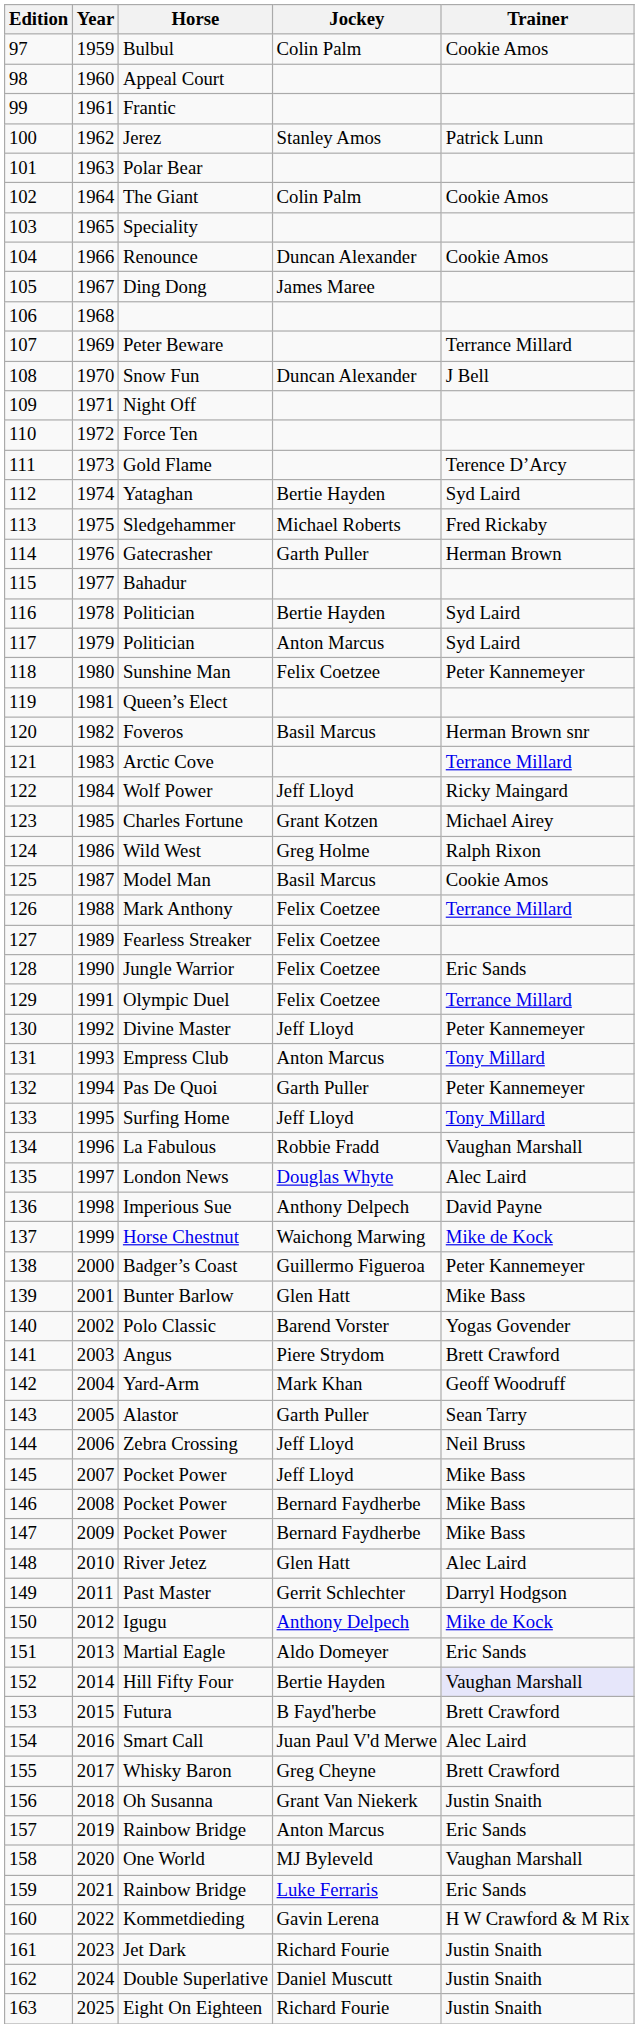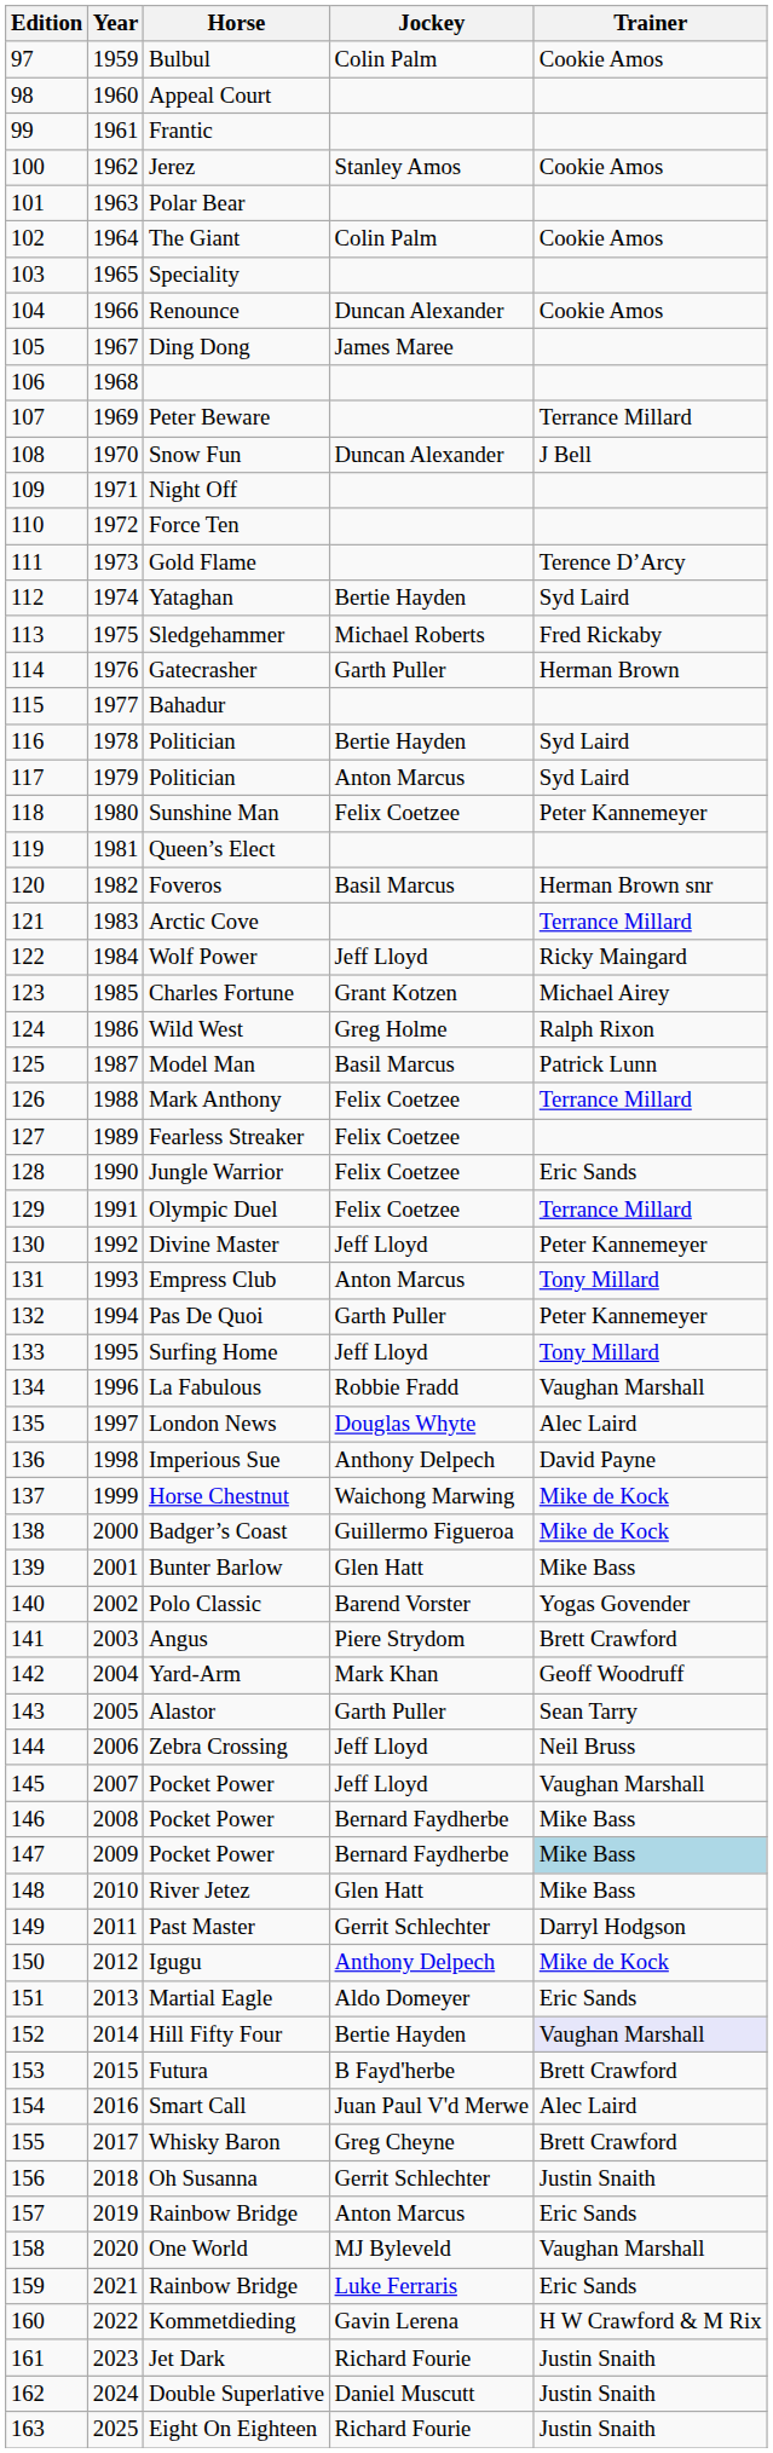 <table class="wikitable">
 <tr>
 <th>Edition</th>
 <th>Year</th>
 <th>Horse</th>
 <th>Jockey</th>
 <th>Trainer</th>
 </tr>
 <tr>
 <td>97</td>
 <td>1959</td>
 <td>Bulbul</td>
 <td>Colin Palm</td>
 <td>Cookie Amos</td>
 </tr>
 <tr>
 <td>98</td>
 <td>1960</td>
 <td>Appeal Court</td>
 <td></td>
 <td></td>
 </tr>
 <tr>
 <td>99</td>
 <td>1961</td>
 <td>Frantic</td>
 <td></td>
 <td></td>
 </tr>
 <tr>
 <td>100</td>
 <td>1962</td>
 <td>Jerez</td>
 <td>Stanley Amos</td>
-<td>Patrick Lunn</td>
+<td>Cookie Amos</td>
 </tr>
 <tr>
 <td>101</td>
 <td>1963</td>
 <td>Polar Bear</td>
 <td></td>
 <td></td>
 </tr>
 <tr>
 <td>102</td>
 <td>1964</td>
 <td>The Giant</td>
 <td>Colin Palm</td>
 <td>Cookie Amos</td>
 </tr>
 <tr>
 <td>103</td>
 <td>1965</td>
 <td>Speciality</td>
 <td></td>
 <td></td>
 </tr>
 <tr>
 <td>104</td>
 <td>1966</td>
 <td>Renounce</td>
 <td>Duncan Alexander</td>
 <td>Cookie Amos</td>
 </tr>
 <tr>
 <td>105</td>
 <td>1967</td>
 <td>Ding Dong</td>
 <td>James Maree</td>
 <td></td>
 </tr>
 <tr>
 <td>106</td>
 <td>1968</td>
 <td></td>
 <td></td>
 <td></td>
 </tr>
 <tr>
 <td>107</td>
 <td>1969</td>
 <td>Peter Beware</td>
 <td></td>
 <td>Terrance Millard</td>
 </tr>
 <tr>
 <td>108</td>
 <td>1970</td>
 <td>Snow Fun</td>
 <td>Duncan Alexander</td>
 <td>J Bell</td>
 </tr>
 <tr>
 <td>109</td>
 <td>1971</td>
 <td>Night Off</td>
 <td></td>
 <td></td>
 </tr>
 <tr>
 <td>110</td>
 <td>1972</td>
 <td>Force Ten</td>
 <td></td>
 <td></td>
 </tr>
 <tr>
 <td>111</td>
 <td>1973</td>
 <td>Gold Flame</td>
 <td></td>
 <td>Terence D’Arcy</td>
 </tr>
 <tr>
 <td>112</td>
 <td>1974</td>
 <td>Yataghan</td>
 <td>Bertie Hayden</td>
 <td>Syd Laird</td>
 </tr>
 <tr>
 <td>113</td>
 <td>1975</td>
 <td>Sledgehammer</td>
 <td>Michael Roberts</td>
 <td>Fred Rickaby</td>
 </tr>
 <tr>
 <td>114</td>
 <td>1976</td>
 <td>Gatecrasher</td>
 <td>Garth Puller</td>
 <td>Herman Brown</td>
 </tr>
 <tr>
 <td>115</td>
 <td>1977</td>
 <td>Bahadur</td>
 <td></td>
 <td></td>
 </tr>
 <tr>
 <td>116</td>
 <td>1978</td>
 <td>Politician</td>
 <td>Bertie Hayden</td>
 <td>Syd Laird</td>
 </tr>
 <tr>
 <td>117</td>
 <td>1979</td>
 <td>Politician</td>
 <td>Anton Marcus</td>
 <td>Syd Laird</td>
 </tr>
 <tr>
 <td>118</td>
 <td>1980</td>
 <td>Sunshine Man</td>
 <td>Felix Coetzee</td>
 <td>Peter Kannemeyer</td>
 </tr>
 <tr>
 <td>119</td>
 <td>1981</td>
 <td>Queen’s Elect</td>
 <td></td>
 <td></td>
 </tr>
 <tr>
 <td>120</td>
 <td>1982</td>
 <td>Foveros</td>
 <td>Basil Marcus</td>
 <td>Herman Brown snr</td>
 </tr>
 <tr>
 <td>121</td>
 <td>1983</td>
 <td>Arctic Cove</td>
 <td></td>
 <td><a href='#'>Terrance Millard</a></td>
 </tr>
 <tr>
 <td>122</td>
 <td>1984</td>
 <td>Wolf Power</td>
 <td>Jeff Lloyd</td>
 <td>Ricky Maingard</td>
 </tr>
 <tr>
 <td>123</td>
 <td>1985</td>
 <td>Charles Fortune</td>
 <td>Grant Kotzen</td>
 <td>Michael Airey</td>
 </tr>
 <tr>
 <td>124</td>
 <td>1986</td>
 <td>Wild West</td>
 <td>Greg Holme</td>
 <td>Ralph Rixon</td>
 </tr>
 <tr>
 <td>125</td>
 <td>1987</td>
 <td>Model Man</td>
 <td>Basil Marcus</td>
-<td>Cookie Amos</td>
+<td>Patrick Lunn</td>
 </tr>
 <tr>
 <td>126</td>
 <td>1988</td>
 <td>Mark Anthony</td>
 <td>Felix Coetzee</td>
 <td><a href='#'>Terrance Millard</a></td>
 </tr>
 <tr>
 <td>127</td>
 <td>1989</td>
 <td>Fearless Streaker</td>
 <td>Felix Coetzee</td>
 <td></td>
 </tr>
 <tr>
 <td>128</td>
 <td>1990</td>
 <td>Jungle Warrior</td>
 <td>Felix Coetzee</td>
 <td>Eric Sands</td>
 </tr>
 <tr>
 <td>129</td>
 <td>1991</td>
 <td>Olympic Duel</td>
 <td>Felix Coetzee</td>
 <td><a href='#'>Terrance Millard</a></td>
 </tr>
 <tr>
 <td>130</td>
 <td>1992</td>
 <td>Divine Master</td>
 <td>Jeff Lloyd</td>
 <td>Peter Kannemeyer</td>
 </tr>
 <tr>
 <td>131</td>
 <td>1993</td>
 <td>Empress Club</td>
 <td>Anton Marcus</td>
 <td><a href='#'>Tony Millard</a></td>
 </tr>
 <tr>
 <td>132</td>
 <td>1994</td>
 <td>Pas De Quoi</td>
 <td>Garth Puller</td>
 <td>Peter Kannemeyer</td>
 </tr>
 <tr>
 <td>133</td>
 <td>1995</td>
 <td>Surfing Home</td>
 <td>Jeff Lloyd</td>
 <td><a href='#'>Tony Millard</a></td>
 </tr>
 <tr>
 <td>134</td>
 <td>1996</td>
 <td>La Fabulous</td>
 <td>Robbie Fradd</td>
 <td>Vaughan Marshall</td>
 </tr>
 <tr>
 <td>135</td>
 <td>1997</td>
 <td>London News</td>
 <td><a href='#'>Douglas Whyte</a></td>
 <td>Alec Laird</td>
 </tr>
 <tr>
 <td>136</td>
 <td>1998</td>
 <td>Imperious Sue</td>
 <td>Anthony Delpech</td>
 <td>David Payne</td>
 </tr>
 <tr>
 <td>137</td>
 <td>1999</td>
 <td><a href='#'>Horse Chestnut</a></td>
 <td>Waichong Marwing</td>
 <td><a href='#'>Mike de Kock</a></td>
 </tr>
 <tr>
 <td>138</td>
 <td>2000</td>
 <td>Badger’s Coast</td>
 <td>Guillermo Figueroa</td>
-<td>Peter Kannemeyer</td>
+<td><a href='#'>Mike de Kock</a></td>
 </tr>
 <tr>
 <td>139</td>
 <td>2001</td>
 <td>Bunter Barlow</td>
 <td>Glen Hatt</td>
 <td>Mike Bass</td>
 </tr>
 <tr>
 <td>140</td>
 <td>2002</td>
 <td>Polo Classic</td>
 <td>Barend Vorster</td>
 <td>Yogas Govender</td>
 </tr>
 <tr>
 <td>141</td>
 <td>2003</td>
 <td>Angus</td>
 <td>Piere Strydom</td>
 <td>Brett Crawford</td>
 </tr>
 <tr>
 <td>142</td>
 <td>2004</td>
 <td>Yard-Arm</td>
 <td>Mark Khan</td>
 <td>Geoff Woodruff</td>
 </tr>
 <tr>
 <td>143</td>
 <td>2005</td>
 <td>Alastor</td>
 <td>Garth Puller</td>
 <td>Sean Tarry</td>
 </tr>
 <tr>
 <td>144</td>
 <td>2006</td>
 <td>Zebra Crossing</td>
 <td>Jeff Lloyd</td>
 <td>Neil Bruss</td>
 </tr>
 <tr>
 <td>145</td>
 <td>2007</td>
 <td>Pocket Power</td>
 <td>Jeff Lloyd</td>
-<td>Mike Bass</td>
+<td>Vaughan Marshall</td>
 </tr>
 <tr>
 <td>146</td>
 <td>2008</td>
 <td>Pocket Power</td>
 <td>Bernard Faydherbe</td>
 <td>Mike Bass</td>
 </tr>
 <tr>
 <td>147</td>
 <td>2009</td>
 <td>Pocket Power</td>
 <td>Bernard Faydherbe</td>
-<td>Mike Bass</td>
+<td style="background: lightblue;">Mike Bass</td>
 </tr>
 <tr>
 <td>148</td>
 <td>2010</td>
 <td>River Jetez</td>
 <td>Glen Hatt</td>
-<td>Alec Laird</td>
+<td>Mike Bass</td>
 </tr>
 <tr>
 <td>149</td>
 <td>2011</td>
 <td>Past Master</td>
 <td>Gerrit Schlechter</td>
 <td>Darryl Hodgson</td>
 </tr>
 <tr>
 <td>150</td>
 <td>2012</td>
 <td>Igugu</td>
 <td><a href='#'>Anthony Delpech</a></td>
 <td><a href='#'>Mike de Kock</a></td>
 </tr>
 <tr>
 <td>151</td>
 <td>2013</td>
 <td>Martial Eagle</td>
 <td>Aldo Domeyer</td>
 <td>Eric Sands</td>
 </tr>
 <tr>
 <td>152</td>
 <td>2014</td>
 <td>Hill Fifty Four</td>
 <td>Bertie Hayden</td>
 <td style="background: lavender;">Vaughan Marshall</td>
 </tr>
 <tr>
 <td>153</td>
 <td>2015</td>
 <td>Futura</td>
 <td>B Fayd'herbe</td>
 <td>Brett Crawford</td>
 </tr>
 <tr>
 <td>154</td>
 <td>2016</td>
 <td>Smart Call</td>
 <td>Juan Paul V'd Merwe</td>
 <td>Alec Laird</td>
 </tr>
 <tr>
 <td>155</td>
 <td>2017</td>
 <td>Whisky Baron</td>
 <td>Greg Cheyne</td>
 <td>Brett Crawford</td>
 </tr>
 <tr>
 <td>156</td>
 <td>2018</td>
 <td>Oh Susanna</td>
-<td>Grant Van Niekerk</td>
+<td>Gerrit Schlechter</td>
 <td>Justin Snaith</td>
 </tr>
 <tr>
 <td>157</td>
 <td>2019</td>
 <td>Rainbow Bridge</td>
 <td>Anton Marcus</td>
 <td>Eric Sands</td>
 </tr>
 <tr>
 <td>158</td>
 <td>2020</td>
 <td>One World</td>
 <td>MJ Byleveld</td>
 <td>Vaughan Marshall</td>
 </tr>
 <tr>
 <td>159</td>
 <td>2021</td>
 <td>Rainbow Bridge</td>
 <td><a href='#'>Luke Ferraris</a></td>
 <td>Eric Sands</td>
 </tr>
 <tr>
 <td>160</td>
 <td>2022</td>
 <td>Kommetdieding</td>
 <td>Gavin Lerena</td>
 <td>H W Crawford & M Rix</td>
 </tr>
 <tr>
 <td>161</td>
 <td>2023</td>
 <td>Jet Dark</td>
 <td>Richard Fourie</td>
 <td>Justin Snaith</td>
 </tr>
 <tr>
 <td>162</td>
 <td>2024</td>
 <td>Double Superlative</td>
 <td>Daniel Muscutt</td>
 <td>Justin Snaith</td>
 </tr>
 <tr>
 <td>163</td>
 <td>2025</td>
 <td>Eight On Eighteen</td>
 <td>Richard Fourie</td>
 <td>Justin Snaith</td>
 </tr>
 </table>
